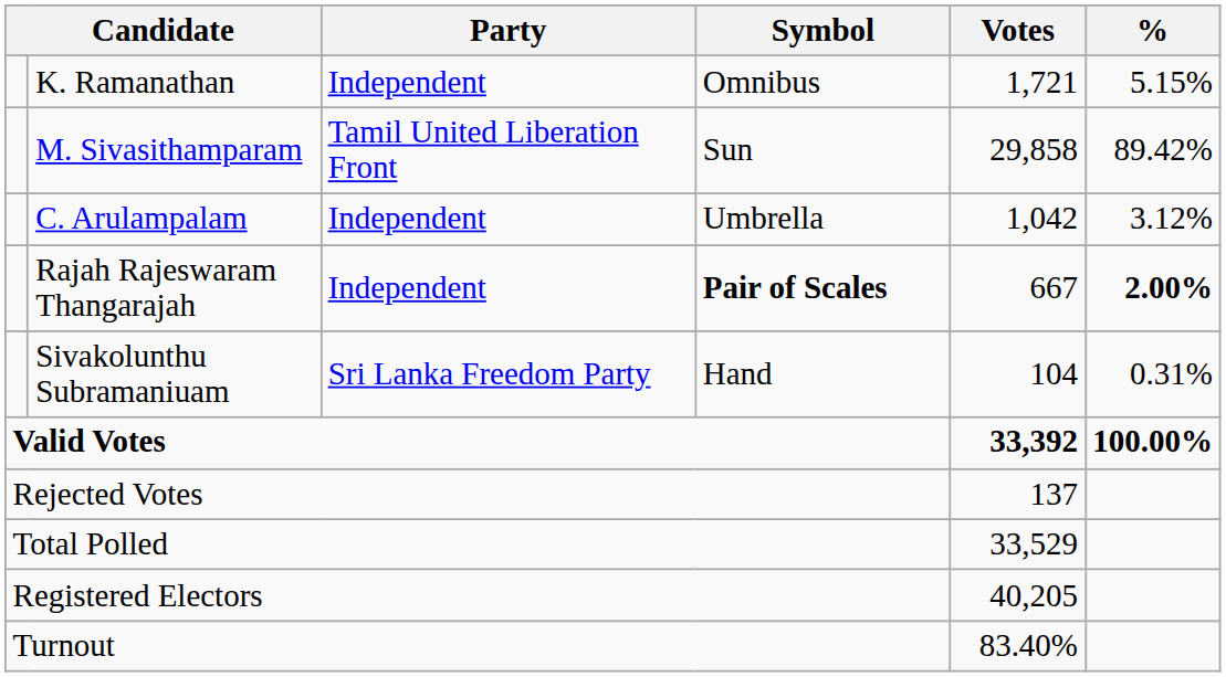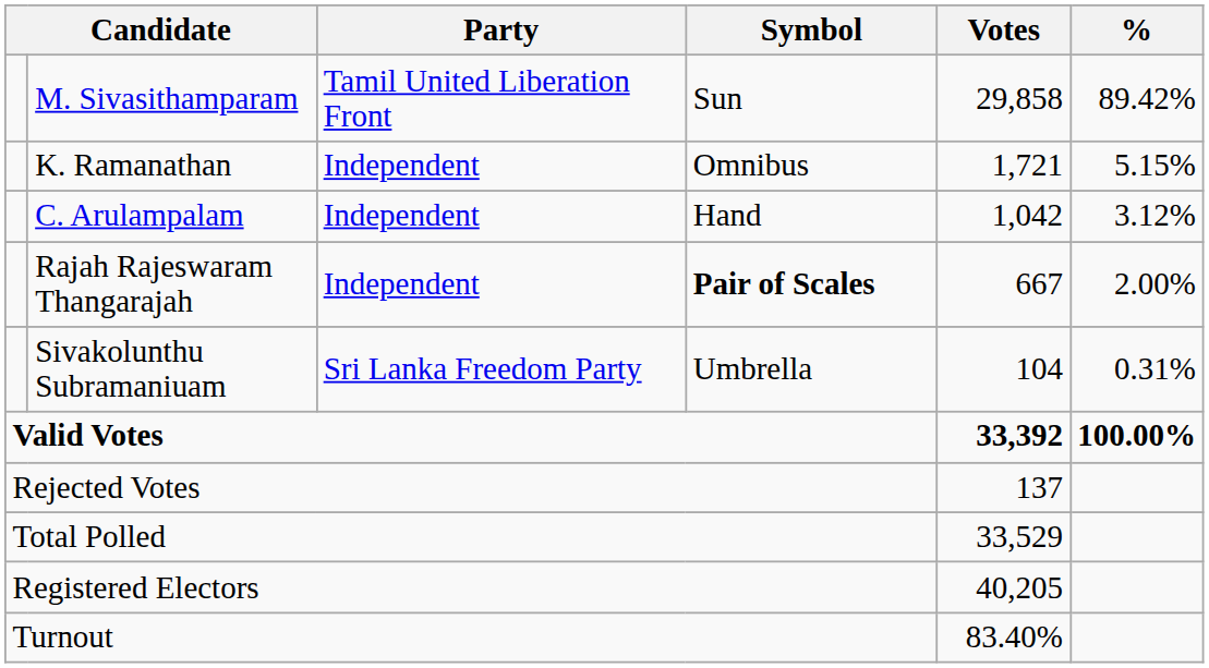 <table class="wikitable" border="1" style="text-align:right;">
 <tr>
 <th align=left colspan=2 width="180">Candidate</th>
 <th align=left width="180">Party</th>
 <th align=left width="120">Symbol</th>
 <th align=left width="60">Votes</th>
 <th align=left width="60">%</th>
+</tr>
+<tr>
+<td bgcolor=> </td>
+<td align=left><a href='#'>M. Sivasithamparam</a></td>
+<td align=left><a href='#'>Tamil United Liberation Front</a></td>
+<td align=left>Sun</td>
+<td>29,858</td>
+<td>89.42%</td>
 </tr>
 <tr>
 <td></td>
 <td align=left>K. Ramanathan</td>
 <td align=left><a href='#'>Independent</a></td>
 <td align=left>Omnibus</td>
 <td>1,721</td>
 <td>5.15%</td>
 </tr>
 <tr>
 <td bgcolor=> </td>
-<td align=left><a href='#'>M. Sivasithamparam</a></td>
-<td align=left><a href='#'>Tamil United Liberation Front</a></td>
-<td align=left>Sun</td>
-<td>29,858</td>
-<td>89.42%</td>
-</tr>
-<tr>
-<td bgcolor=> </td>
 <td align=left><a href='#'>C. Arulampalam</a></td>
 <td align=left><a href='#'>Independent</a></td>
-<td align=left>Umbrella</td>
+<td align=left>Hand</td>
 <td>1,042</td>
 <td>3.12%</td>
 </tr>
 <tr>
 <td></td>
 <td align=left>Rajah Rajeswaram Thangarajah</td>
 <td align=left><a href='#'>Independent</a></td>
 <td align=left><strong>Pair of Scales</strong></td>
 <td>667</td>
-<td><strong>2.00%</strong></td>
+<td>2.00%</td>
 </tr>
 <tr>
 <td></td>
 <td align=left>Sivakolunthu Subramaniuam</td>
 <td align=left><a href='#'>Sri Lanka Freedom Party</a></td>
-<td align=left>Hand</td>
+<td align=left>Umbrella</td>
 <td>104</td>
 <td>0.31%</td>
 </tr>
 <tr>
 <td align=left colspan=4><strong>Valid Votes</strong></td>
 <td><strong>33,392</strong></td>
 <td><strong>100.00%</strong></td>
 </tr>
 <tr>
 <td align=left colspan=4>Rejected Votes</td>
 <td>137</td>
 <td></td>
 </tr>
 <tr>
 <td align=left colspan=4>Total Polled</td>
 <td>33,529</td>
 <td></td>
 </tr>
 <tr>
 <td align=left colspan=4>Registered Electors</td>
 <td>40,205</td>
 <td></td>
 </tr>
 <tr>
 <td align=left colspan=4>Turnout</td>
 <td>83.40%</td>
 </tr>
 </table>
